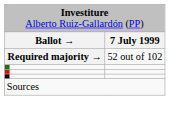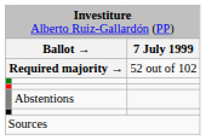 <table class="wikitable" style="text-align:center;">
 <tr>
 <td colspan="3" align="center" bgcolor="#C0C0C0"><strong>Investiture</strong><br><a href='#'>Alberto Ruiz-Gallardón</a> (<a href='#'>PP</a>)</td>
 </tr>
 <tr>
 <th colspan="2" width="150px">Ballot →</th>
 <th>7 July 1999</th>
 </tr>
 <tr>
 <th colspan="2">Required majority →</th>
 <td>52 out of 102 </td>
 </tr>
 <tr>
 <th width="1px" style="background:green;"></th>
 <td align="left"></td>
 <td></td>
 </tr>
 <tr>
 <th style="color:inherit;background:red;"></th>
 <td align="left"></td>
 <td></td>
 </tr>
 <tr>
+<th style="color:inherit;background:gray;"></th>
+<td align="left"><span>Abstentions</span></td>
+<td></td>
+</tr>
+<tr>
 <th style="color:inherit;background:black;"></th>
 <td align="left"></td>
 <td></td>
 </tr>
 <tr>
 <td align="left" colspan="3">Sources</td>
 </tr>
 </table>
